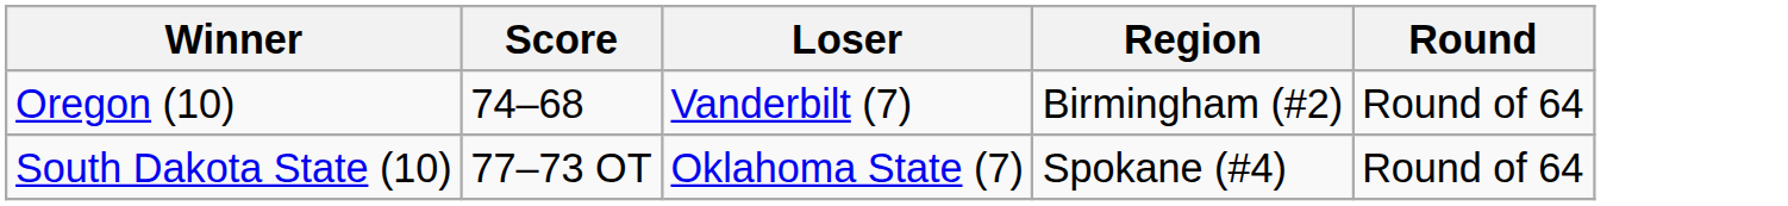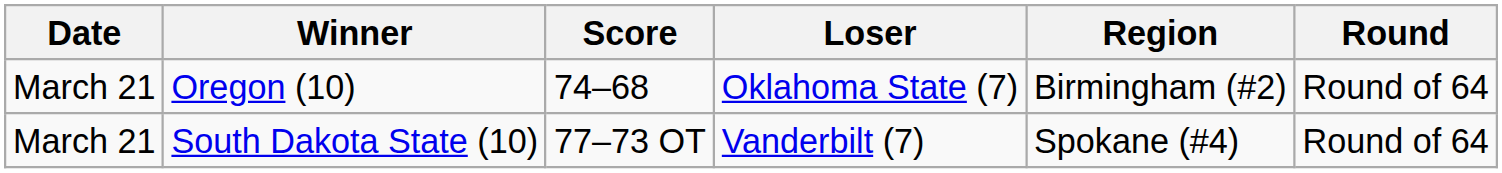 <table class="wikitable" style="font-size:95%;">
 <tr>
+<th>Date</th>
 <th>Winner</th>
 <th>Score</th>
 <th>Loser</th>
 <th>Region</th>
 <th>Round</th>
 </tr>
 <tr>
+<td>March 21</td>
 <td><a href='#'>Oregon</a> (10)</td>
 <td>74–68</td>
-<td><a href='#'>Vanderbilt</a> (7)</td>
+<td><a href='#'>Oklahoma State</a> (7)</td>
 <td>Birmingham (#2)</td>
 <td>Round of 64</td>
 </tr>
 <tr>
+<td>March 21</td>
 <td><a href='#'>South Dakota State</a> (10)</td>
 <td>77–73 OT</td>
-<td><a href='#'>Oklahoma State</a> (7)</td>
+<td><a href='#'>Vanderbilt</a> (7)</td>
 <td>Spokane (#4)</td>
 <td>Round of 64</td>
 </tr>
 </table>
